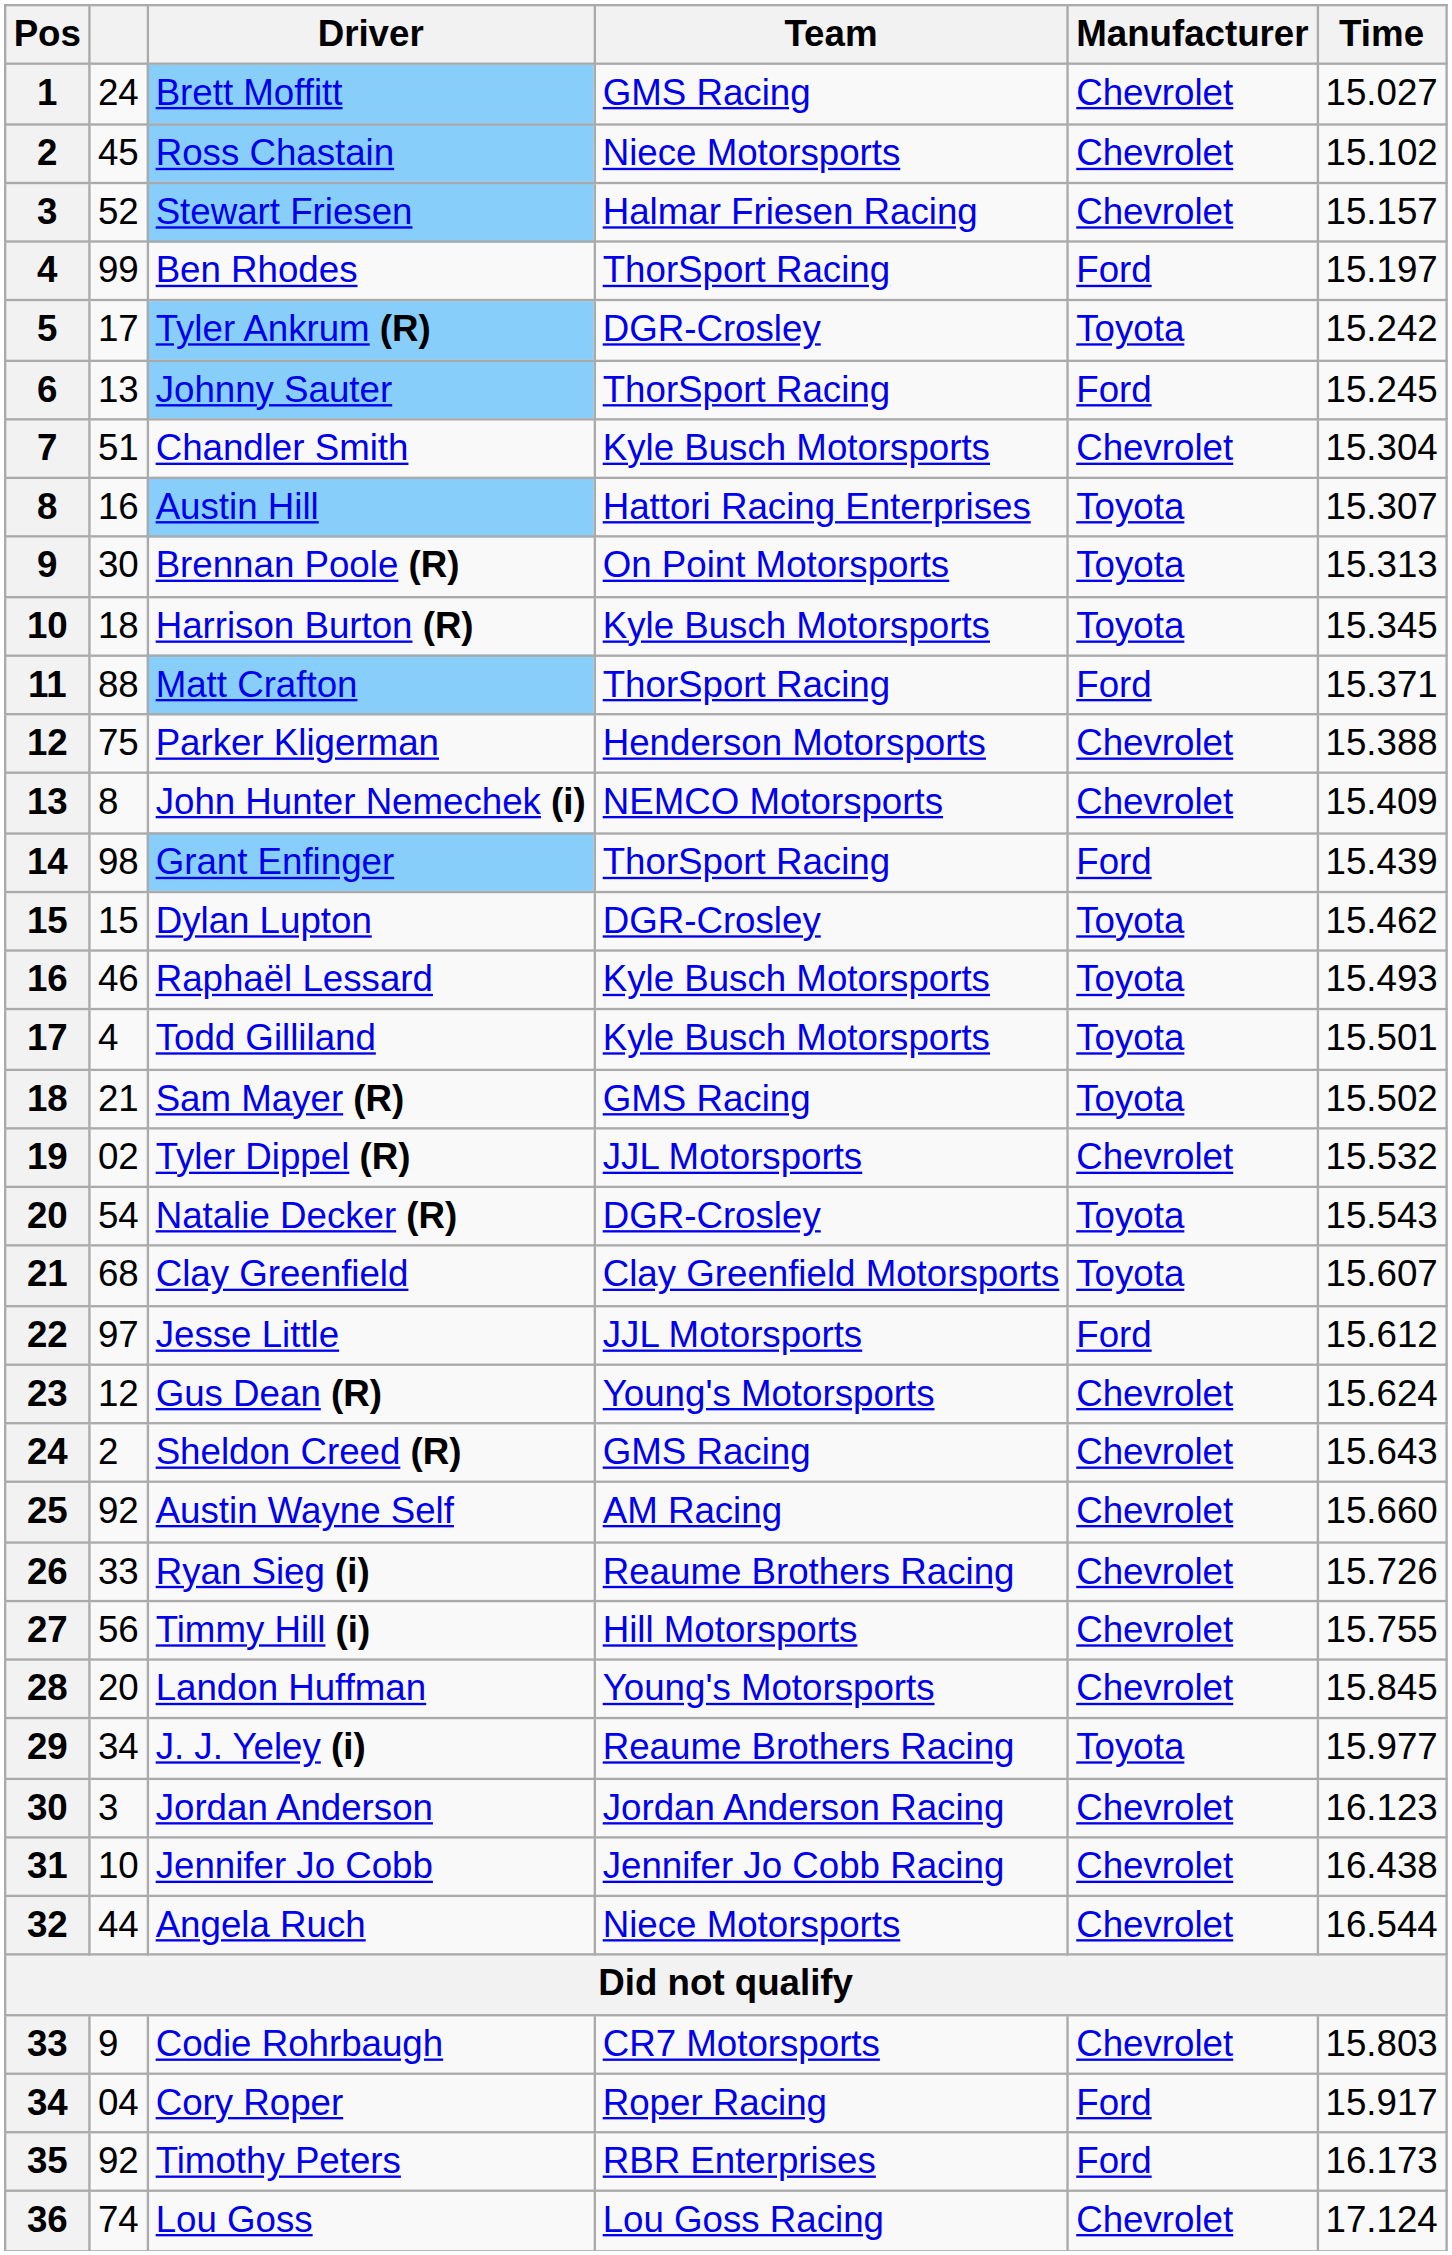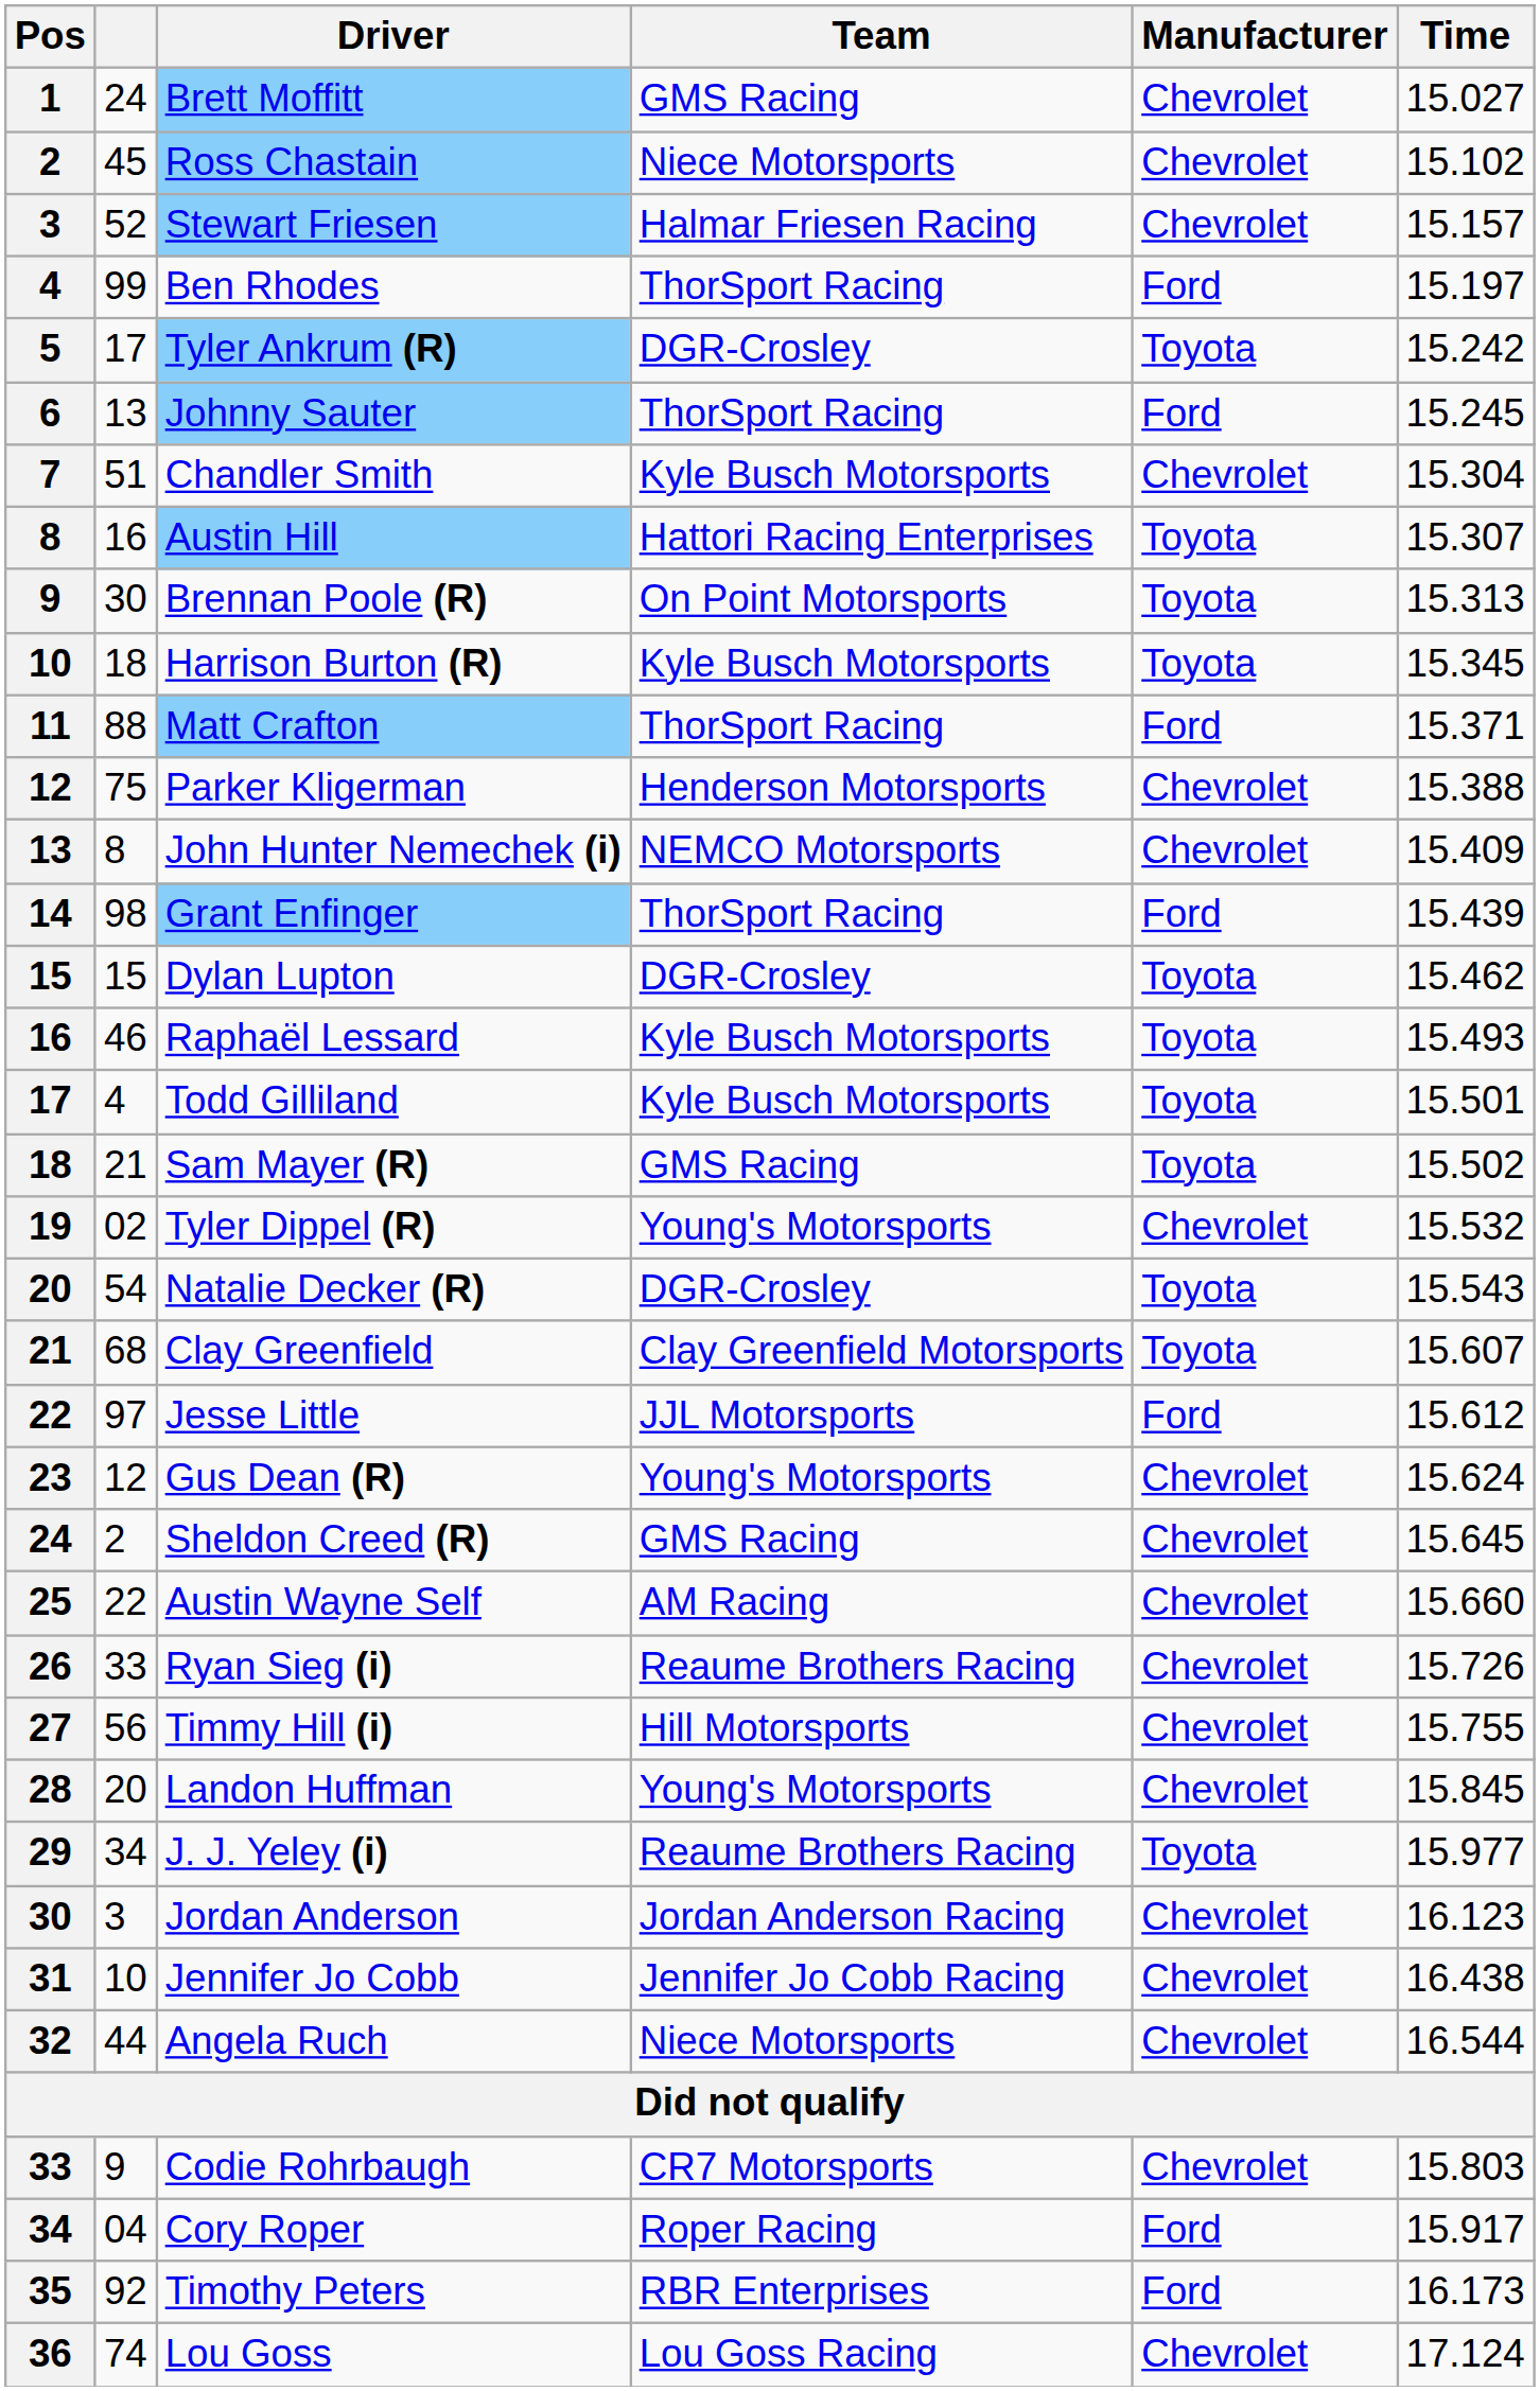 <table class="wikitable" style="font-size:98%">
 <tr>
 <th>Pos</th>
 <th></th>
 <th>Driver</th>
 <th>Team</th>
 <th>Manufacturer</th>
 <th>Time</th>
 </tr>
 <tr>
 <th>1</th>
 <td>24</td>
 <td style="text-align:left;background:#87CEFA"><a href='#'>Brett Moffitt</a></td>
 <td><a href='#'>GMS Racing</a></td>
 <td><a href='#'>Chevrolet</a></td>
 <td>15.027</td>
 </tr>
 <tr>
 <th>2</th>
 <td>45</td>
 <td style="text-align:left;background:#87CEFA"><a href='#'>Ross Chastain</a></td>
 <td><a href='#'>Niece Motorsports</a></td>
 <td><a href='#'>Chevrolet</a></td>
 <td>15.102</td>
 </tr>
 <tr>
 <th>3</th>
 <td>52</td>
 <td style="text-align:left;background:#87CEFA"><a href='#'>Stewart Friesen</a></td>
 <td><a href='#'>Halmar Friesen Racing</a></td>
 <td><a href='#'>Chevrolet</a></td>
 <td>15.157</td>
 </tr>
 <tr>
 <th>4</th>
 <td>99</td>
 <td><a href='#'>Ben Rhodes</a></td>
 <td><a href='#'>ThorSport Racing</a></td>
 <td><a href='#'>Ford</a></td>
 <td>15.197</td>
 </tr>
 <tr>
 <th>5</th>
 <td>17</td>
 <td style="text-align:left;background:#87CEFA"><a href='#'>Tyler Ankrum</a> <strong>(R)</strong></td>
 <td><a href='#'>DGR-Crosley</a></td>
 <td><a href='#'>Toyota</a></td>
 <td>15.242</td>
 </tr>
 <tr>
 <th>6</th>
 <td>13</td>
 <td style="text-align:left;background:#87CEFA"><a href='#'>Johnny Sauter</a></td>
 <td><a href='#'>ThorSport Racing</a></td>
 <td><a href='#'>Ford</a></td>
 <td>15.245</td>
 </tr>
 <tr>
 <th>7</th>
 <td>51</td>
 <td><a href='#'>Chandler Smith</a></td>
 <td><a href='#'>Kyle Busch Motorsports</a></td>
 <td><a href='#'>Chevrolet</a></td>
 <td>15.304</td>
 </tr>
 <tr>
 <th>8</th>
 <td>16</td>
 <td style="text-align:left;background:#87CEFA"><a href='#'>Austin Hill</a></td>
 <td><a href='#'>Hattori Racing Enterprises</a></td>
 <td><a href='#'>Toyota</a></td>
 <td>15.307</td>
 </tr>
 <tr>
 <th>9</th>
 <td>30</td>
 <td><a href='#'>Brennan Poole</a> <strong>(R)</strong></td>
 <td><a href='#'>On Point Motorsports</a></td>
 <td><a href='#'>Toyota</a></td>
 <td>15.313</td>
 </tr>
 <tr>
 <th>10</th>
 <td>18</td>
 <td><a href='#'>Harrison Burton</a> <strong>(R)</strong></td>
 <td><a href='#'>Kyle Busch Motorsports</a></td>
 <td><a href='#'>Toyota</a></td>
 <td>15.345</td>
 </tr>
 <tr>
 <th>11</th>
 <td>88</td>
 <td style="text-align:left;background:#87CEFA"><a href='#'>Matt Crafton</a></td>
 <td><a href='#'>ThorSport Racing</a></td>
 <td><a href='#'>Ford</a></td>
 <td>15.371</td>
 </tr>
 <tr>
 <th>12</th>
 <td>75</td>
 <td><a href='#'>Parker Kligerman</a></td>
 <td><a href='#'>Henderson Motorsports</a></td>
 <td><a href='#'>Chevrolet</a></td>
 <td>15.388</td>
 </tr>
 <tr>
 <th>13</th>
 <td>8</td>
 <td><a href='#'>John Hunter Nemechek</a> <strong>(i)</strong></td>
 <td><a href='#'>NEMCO Motorsports</a></td>
 <td><a href='#'>Chevrolet</a></td>
 <td>15.409</td>
 </tr>
 <tr>
 <th>14</th>
 <td>98</td>
 <td style="text-align:left;background:#87CEFA"><a href='#'>Grant Enfinger</a></td>
 <td><a href='#'>ThorSport Racing</a></td>
 <td><a href='#'>Ford</a></td>
 <td>15.439</td>
 </tr>
 <tr>
 <th>15</th>
 <td>15</td>
 <td><a href='#'>Dylan Lupton</a></td>
 <td><a href='#'>DGR-Crosley</a></td>
 <td><a href='#'>Toyota</a></td>
 <td>15.462</td>
 </tr>
 <tr>
 <th>16</th>
 <td>46</td>
 <td><a href='#'>Raphaël Lessard</a></td>
 <td><a href='#'>Kyle Busch Motorsports</a></td>
 <td><a href='#'>Toyota</a></td>
 <td>15.493</td>
 </tr>
 <tr>
 <th>17</th>
 <td>4</td>
 <td><a href='#'>Todd Gilliland</a></td>
 <td><a href='#'>Kyle Busch Motorsports</a></td>
 <td><a href='#'>Toyota</a></td>
 <td>15.501</td>
 </tr>
 <tr>
 <th>18</th>
 <td>21</td>
 <td><a href='#'>Sam Mayer</a> <strong>(R)</strong></td>
 <td><a href='#'>GMS Racing</a></td>
 <td><a href='#'>Toyota</a></td>
 <td>15.502</td>
 </tr>
 <tr>
 <th>19</th>
 <td>02</td>
 <td><a href='#'>Tyler Dippel</a> <strong>(R)</strong></td>
-<td><a href='#'>JJL Motorsports</a></td>
+<td><a href='#'>Young's Motorsports</a></td>
 <td><a href='#'>Chevrolet</a></td>
 <td>15.532</td>
 </tr>
 <tr>
 <th>20</th>
 <td>54</td>
 <td><a href='#'>Natalie Decker</a> <strong>(R)</strong></td>
 <td><a href='#'>DGR-Crosley</a></td>
 <td><a href='#'>Toyota</a></td>
 <td>15.543</td>
 </tr>
 <tr>
 <th>21</th>
 <td>68</td>
 <td><a href='#'>Clay Greenfield</a></td>
 <td><a href='#'>Clay Greenfield Motorsports</a></td>
 <td><a href='#'>Toyota</a></td>
 <td>15.607</td>
 </tr>
 <tr>
 <th>22</th>
 <td>97</td>
 <td><a href='#'>Jesse Little</a></td>
 <td><a href='#'>JJL Motorsports</a></td>
 <td><a href='#'>Ford</a></td>
 <td>15.612</td>
 </tr>
 <tr>
 <th>23</th>
 <td>12</td>
 <td><a href='#'>Gus Dean</a> <strong>(R)</strong></td>
 <td><a href='#'>Young's Motorsports</a></td>
 <td><a href='#'>Chevrolet</a></td>
 <td>15.624</td>
 </tr>
 <tr>
 <th>24</th>
 <td>2</td>
 <td><a href='#'>Sheldon Creed</a> <strong>(R)</strong></td>
 <td><a href='#'>GMS Racing</a></td>
 <td><a href='#'>Chevrolet</a></td>
-<td>15.643</td>
+<td>15.645</td>
 </tr>
 <tr>
 <th>25</th>
-<td>92</td>
+<td>22</td>
 <td><a href='#'>Austin Wayne Self</a></td>
 <td><a href='#'>AM Racing</a></td>
 <td><a href='#'>Chevrolet</a></td>
 <td>15.660</td>
 </tr>
 <tr>
 <th>26</th>
 <td>33</td>
 <td><a href='#'>Ryan Sieg</a> <strong>(i)</strong></td>
 <td><a href='#'>Reaume Brothers Racing</a></td>
 <td><a href='#'>Chevrolet</a></td>
 <td>15.726</td>
 </tr>
 <tr>
 <th>27</th>
 <td>56</td>
 <td><a href='#'>Timmy Hill</a> <strong>(i)</strong></td>
 <td><a href='#'>Hill Motorsports</a></td>
 <td><a href='#'>Chevrolet</a></td>
 <td>15.755</td>
 </tr>
 <tr>
 <th>28</th>
 <td>20</td>
 <td><a href='#'>Landon Huffman</a></td>
 <td><a href='#'>Young's Motorsports</a></td>
 <td><a href='#'>Chevrolet</a></td>
 <td>15.845</td>
 </tr>
 <tr>
 <th>29</th>
 <td>34</td>
 <td><a href='#'>J. J. Yeley</a> <strong>(i)</strong></td>
 <td><a href='#'>Reaume Brothers Racing</a></td>
 <td><a href='#'>Toyota</a></td>
 <td>15.977</td>
 </tr>
 <tr>
 <th>30</th>
 <td>3</td>
 <td><a href='#'>Jordan Anderson</a></td>
 <td><a href='#'>Jordan Anderson Racing</a></td>
 <td><a href='#'>Chevrolet</a></td>
 <td>16.123</td>
 </tr>
 <tr>
 <th>31</th>
 <td>10</td>
 <td><a href='#'>Jennifer Jo Cobb</a></td>
 <td><a href='#'>Jennifer Jo Cobb Racing</a></td>
 <td><a href='#'>Chevrolet</a></td>
 <td>16.438</td>
 </tr>
 <tr>
 <th>32</th>
 <td>44</td>
 <td><a href='#'>Angela Ruch</a></td>
 <td><a href='#'>Niece Motorsports</a></td>
 <td><a href='#'>Chevrolet</a></td>
 <td>16.544</td>
 </tr>
 <tr>
 <th colspan="6">Did not qualify</th>
 </tr>
 <tr>
 <th>33</th>
 <td>9</td>
 <td><a href='#'>Codie Rohrbaugh</a></td>
 <td><a href='#'>CR7 Motorsports</a></td>
 <td><a href='#'>Chevrolet</a></td>
 <td>15.803</td>
 </tr>
 <tr>
 <th>34</th>
 <td>04</td>
 <td><a href='#'>Cory Roper</a></td>
 <td><a href='#'>Roper Racing</a></td>
 <td><a href='#'>Ford</a></td>
 <td>15.917</td>
 </tr>
 <tr>
 <th>35</th>
 <td>92</td>
 <td><a href='#'>Timothy Peters</a></td>
 <td><a href='#'>RBR Enterprises</a></td>
 <td><a href='#'>Ford</a></td>
 <td>16.173</td>
 </tr>
 <tr>
 <th>36</th>
 <td>74</td>
 <td><a href='#'>Lou Goss</a></td>
 <td><a href='#'>Lou Goss Racing</a></td>
 <td><a href='#'>Chevrolet</a></td>
 <td>17.124</td>
 </tr>
 <tr>
 </tr>
 </table>
